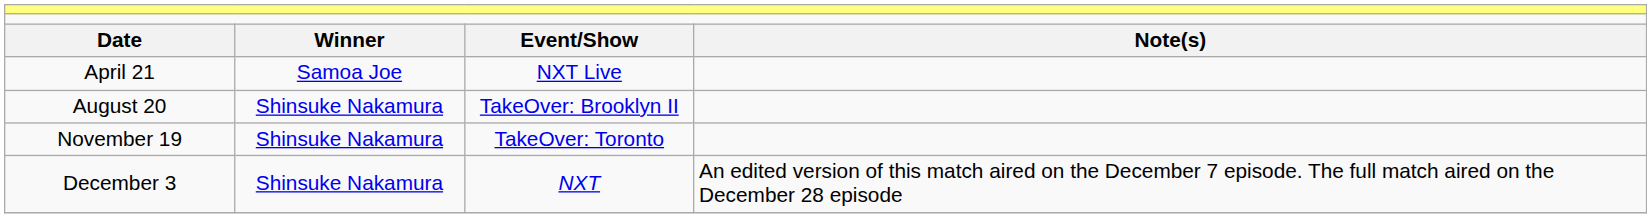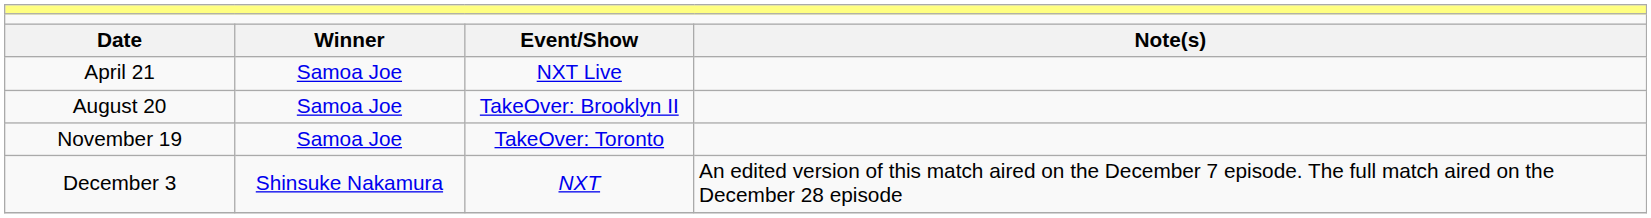 <table class="wikitable" style="text-align:center; width:100%;">
 <tr style="background:#FFFF80;">
 <td colspan="5"></td>
 </tr>
 <tr>
 <td colspan="5"><strong></strong></td>
 </tr>
 <tr>
 <th width=14%>Date</th>
 <th width=14%>Winner</th>
 <th width=14%>Event/Show</th>
 <th width=58%>Note(s)</th>
 </tr>
 <tr>
 <td>April 21</td>
 <td><a href='#'>Samoa Joe</a></td>
 <td><a href='#'>NXT Live</a></td>
 <td></td>
 </tr>
 <tr>
 <td>August 20</td>
-<td><a href='#'>Shinsuke Nakamura</a></td>
+<td><a href='#'>Samoa Joe</a></td>
 <td><a href='#'>TakeOver: Brooklyn II</a></td>
 <td></td>
 </tr>
 <tr>
 <td>November 19</td>
-<td><a href='#'>Shinsuke Nakamura</a></td>
+<td><a href='#'>Samoa Joe</a></td>
 <td><a href='#'>TakeOver: Toronto</a></td>
 <td></td>
 </tr>
 <tr>
 <td>December 3</td>
 <td><a href='#'>Shinsuke Nakamura</a></td>
 <td><em><a href='#'>NXT</a></em></td>
 <td align=left>An edited version of this match aired on the December 7 episode. The full match aired on the December 28 episode</td>
 </tr>
 <tr>
 </tr>
 </table>
